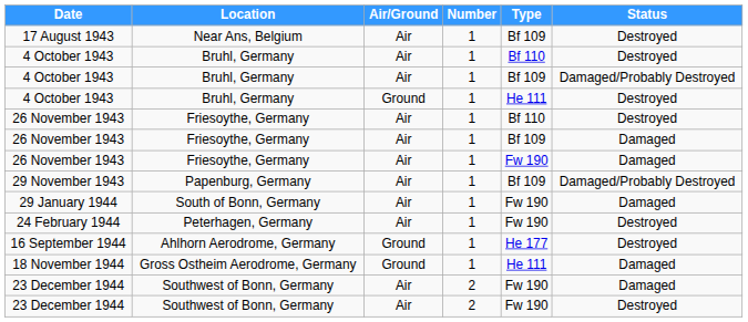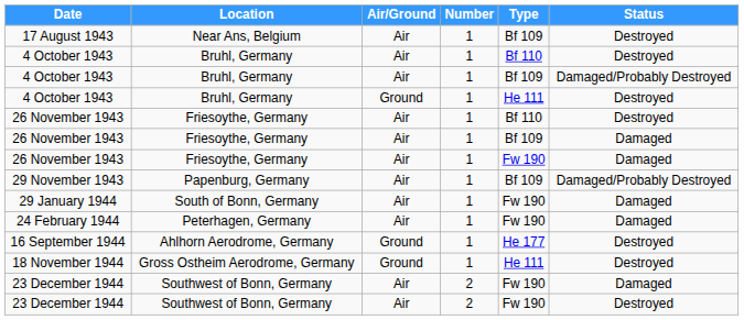 <table class="wikitable" style="margin:auto; width:900px;">
 <tr style="color:white;">
 <th style="background:#39f;">Date</th>
 <th style="background:#39f;">Location</th>
 <th style="background:#39f;">Air/Ground</th>
 <th style="background:#39f;">Number</th>
 <th style="background:#39f;">Type</th>
 <th style="background:#39f;">Status</th>
 </tr>
 <tr>
 <td align=center>17 August 1943</td>
 <td align=center>Near Ans, Belgium</td>
 <td align=center>Air</td>
 <td align=center>1</td>
 <td align=center>Bf 109</td>
 <td align=center>Destroyed</td>
 </tr>
 <tr>
 <td align=center>4 October 1943</td>
 <td align=center>Bruhl, Germany</td>
 <td align=center>Air</td>
 <td align=center>1</td>
 <td align=center><a href='#'>Bf 110</a></td>
 <td align=center>Destroyed</td>
 </tr>
 <tr>
 <td align=center>4 October 1943</td>
 <td align=center>Bruhl, Germany</td>
 <td align=center>Air</td>
 <td align=center>1</td>
 <td align=center>Bf 109</td>
 <td align=center>Damaged/Probably Destroyed</td>
 </tr>
 <tr>
 <td align=center>4 October 1943</td>
 <td align=center>Bruhl, Germany</td>
 <td align=center>Ground</td>
 <td align=center>1</td>
 <td align=center><a href='#'>He 111</a></td>
 <td align=center>Destroyed</td>
 </tr>
 <tr>
 <td align=center>26 November 1943</td>
 <td align=center>Friesoythe, Germany</td>
 <td align=center>Air</td>
 <td align=center>1</td>
 <td align=center>Bf 110</td>
 <td align=center>Destroyed</td>
 </tr>
 <tr>
 <td align=center>26 November 1943</td>
 <td align=center>Friesoythe, Germany</td>
 <td align=center>Air</td>
 <td align=center>1</td>
 <td align=center>Bf 109</td>
 <td align=center>Damaged</td>
 </tr>
 <tr>
 <td align=center>26 November 1943</td>
 <td align=center>Friesoythe, Germany</td>
 <td align=center>Air</td>
 <td align=center>1</td>
 <td align=center><a href='#'>Fw 190</a></td>
 <td align=center>Damaged</td>
 </tr>
 <tr>
 <td align=center>29 November 1943</td>
 <td align=center>Papenburg, Germany</td>
 <td align=center>Air</td>
 <td align=center>1</td>
 <td align=center>Bf 109</td>
 <td align=center>Damaged/Probably Destroyed</td>
 </tr>
 <tr>
 <td align=center>29 January 1944</td>
 <td align=center>South of Bonn, Germany</td>
 <td align=center>Air</td>
 <td align=center>1</td>
 <td align=center>Fw 190</td>
 <td align=center>Damaged</td>
 </tr>
 <tr>
 <td align=center>24 February 1944</td>
 <td align=center>Peterhagen, Germany</td>
 <td align=center>Air</td>
 <td align=center>1</td>
 <td align=center>Fw 190</td>
-<td align=center>Destroyed</td>
+<td align=center>Damaged</td>
 </tr>
 <tr>
 <td align=center>16 September 1944</td>
 <td align=center>Ahlhorn Aerodrome, Germany</td>
 <td align=center>Ground</td>
 <td align=center>1</td>
 <td align=center><a href='#'>He 177</a></td>
 <td align=center>Destroyed</td>
 </tr>
 <tr>
 <td align=center>18 November 1944</td>
 <td align=center>Gross Ostheim Aerodrome, Germany</td>
 <td align=center>Ground</td>
 <td align=center>1</td>
 <td align=center><a href='#'>He 111</a></td>
-<td align=center>Damaged</td>
+<td align=center>Destroyed</td>
 </tr>
 <tr>
 <td align=center>23 December 1944</td>
 <td align=center>Southwest of Bonn, Germany</td>
 <td align=center>Air</td>
 <td align=center>2</td>
 <td align=center>Fw 190</td>
 <td align=center>Damaged</td>
 </tr>
 <tr>
 <td align=center>23 December 1944</td>
 <td align=center>Southwest of Bonn, Germany</td>
 <td align=center>Air</td>
 <td align=center>2</td>
 <td align=center>Fw 190</td>
 <td align=center>Destroyed</td>
 </tr>
 </table>
